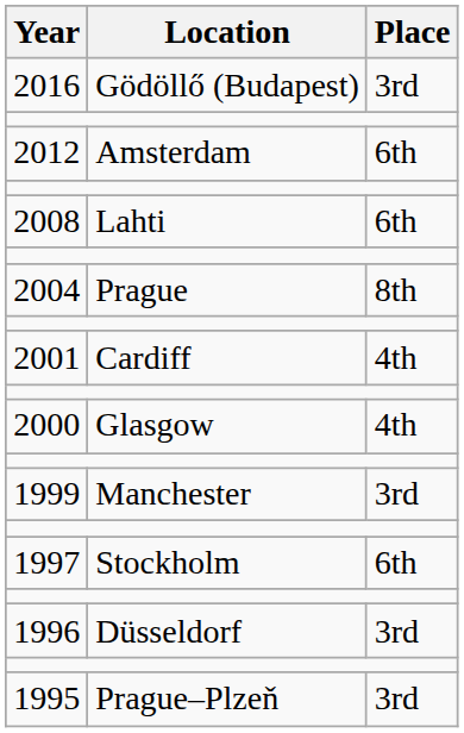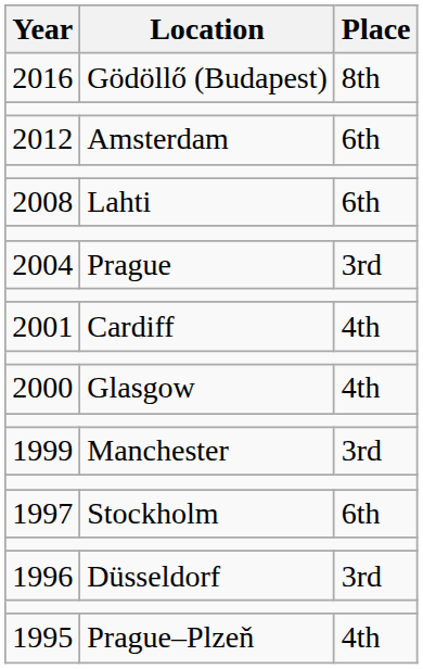 <table class="wikitable">
 <tr>
 <th>Year</th>
 <th>Location</th>
 <th>Place</th>
 </tr>
 <tr>
 <td>2016</td>
 <td>Gödöllő (Budapest)</td>
-<td>3rd</td>
+<td>8th</td>
 </tr>
 <tr>
 <td colspan="3"></td>
 </tr>
 <tr>
 <td>2012</td>
 <td>Amsterdam</td>
 <td>6th</td>
 </tr>
 <tr>
 <td colspan="3"></td>
 </tr>
 <tr>
 <td>2008</td>
 <td>Lahti</td>
 <td>6th</td>
 </tr>
 <tr>
 <td colspan="3"></td>
 </tr>
 <tr>
 <td>2004</td>
 <td>Prague</td>
-<td>8th</td>
+<td>3rd</td>
 </tr>
 <tr>
 <td colspan="3"></td>
 </tr>
 <tr>
 <td>2001</td>
 <td>Cardiff</td>
 <td>4th</td>
 </tr>
 <tr>
 <td colspan="3"></td>
 </tr>
 <tr>
 <td>2000</td>
 <td>Glasgow</td>
 <td>4th</td>
 </tr>
 <tr>
 <td colspan="3"></td>
 </tr>
 <tr>
 <td>1999</td>
 <td>Manchester</td>
 <td>3rd</td>
 </tr>
 <tr>
 <td colspan="3"></td>
 </tr>
 <tr>
 <td>1997</td>
 <td>Stockholm</td>
 <td>6th</td>
 </tr>
 <tr>
 <td colspan="3"></td>
 </tr>
 <tr>
 <td>1996</td>
 <td>Düsseldorf</td>
 <td>3rd</td>
 </tr>
 <tr>
 <td colspan="3"></td>
 </tr>
 <tr>
 <td>1995</td>
 <td>Prague–Plzeň</td>
-<td>3rd</td>
+<td>4th</td>
 </tr>
 </table>
